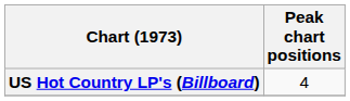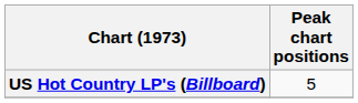 <table class="wikitable plainrowheaders" style="text-align:center">
 <tr>
 <th scope="col">Chart (1973)</th>
 <th scope="col">Peak<br>chart<br>positions</th>
 </tr>
 <tr>
 <th scope = "row">US <a href='#'>Hot Country LP's</a> (<em><a href='#'>Billboard</a></em>)</th>
-<td>4</td>
+<td>5</td>
 </tr>
 <tr>
 </tr>
 </table>
